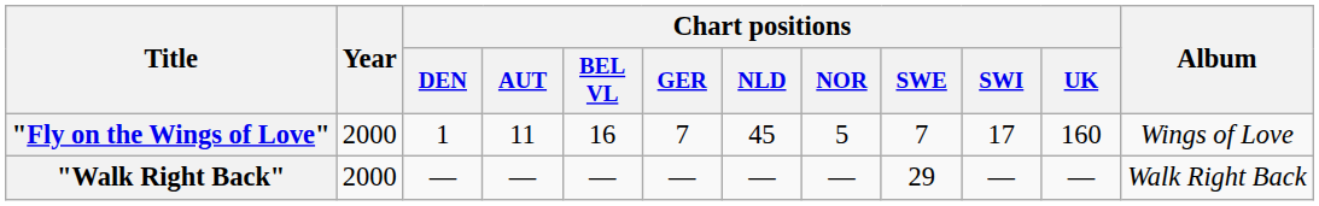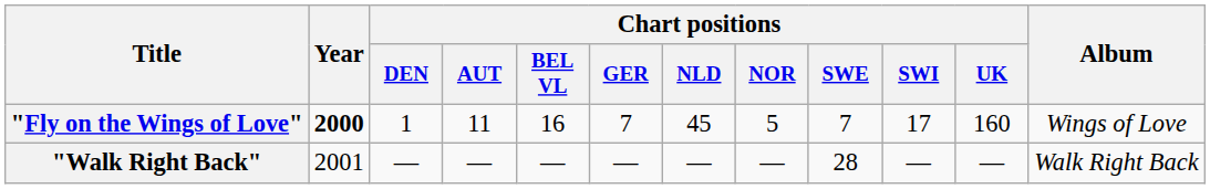 <table class="wikitable plainrowheaders" style="text-align:center;">
 <tr>
 <th rowspan="2">Title</th>
 <th rowspan="2">Year</th>
 <th colspan="9">Chart positions</th>
 <th rowspan="2">Album</th>
 </tr>
 <tr>
 <th scope="col" style="width:3em;font-size:85%;"><a href='#'>DEN</a><br></th>
 <th scope="col" style="width:3em;font-size:85%;"><a href='#'>AUT</a><br></th>
 <th scope="col" style="width:3em;font-size:85%;"><a href='#'>BEL<br>VL</a><br></th>
 <th scope="col" style="width:3em;font-size:85%;"><a href='#'>GER</a><br></th>
 <th scope="col" style="width:3em;font-size:85%;"><a href='#'>NLD</a><br></th>
 <th scope="col" style="width:3em;font-size:85%;"><a href='#'>NOR</a><br></th>
 <th scope="col" style="width:3em;font-size:85%;"><a href='#'>SWE</a><br></th>
 <th scope="col" style="width:3em;font-size:85%;"><a href='#'>SWI</a><br></th>
 <th scope="col" style="width:3em;font-size:85%;"><a href='#'>UK</a><br></th>
 </tr>
 <tr>
 <th scope="row">"<a href='#'>Fly on the Wings of Love</a>"</th>
-<td>2000</td>
+<td><strong>2000</strong></td>
 <td>1</td>
 <td>11</td>
 <td>16</td>
 <td>7</td>
 <td>45</td>
 <td>5</td>
 <td>7</td>
 <td>17</td>
 <td>160</td>
 <td><em>Wings of Love</em></td>
 </tr>
 <tr>
 <th scope="row">"Walk Right Back"</th>
-<td>2000</td>
+<td>2001</td>
 <td>—</td>
 <td>—</td>
 <td>—</td>
 <td>—</td>
 <td>—</td>
 <td>—</td>
-<td>29</td>
+<td>28</td>
 <td>—</td>
 <td>—</td>
 <td><em>Walk Right Back</em></td>
 </tr>
 </table>
